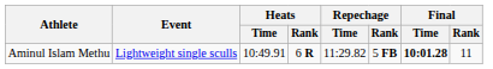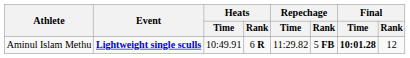 <table class=wikitable style=font-size:90%;text-align:center>
 <tr>
 <th rowspan=2>Athlete</th>
 <th rowspan=2>Event</th>
 <th colspan=2>Heats</th>
 <th colspan=2>Repechage</th>
 <th colspan=2>Final</th>
 </tr>
 <tr style="font-size:95%">
 <th>Time</th>
 <th>Rank</th>
 <th>Time</th>
 <th>Rank</th>
 <th>Time</th>
 <th>Rank</th>
 </tr>
 <tr>
 <td align=left>Aminul Islam Methu</td>
-<td align=left><a href='#'>Lightweight single sculls</a></td>
+<td align=left><strong><a href='#'>Lightweight single sculls</a></strong></td>
 <td>10:49.91</td>
 <td>6 <strong>R</strong></td>
 <td>11:29.82</td>
 <td>5 <strong>FB</strong></td>
 <td><strong>10:01.28</strong></td>
-<td>11</td>
+<td>12</td>
 </tr>
 </table>
